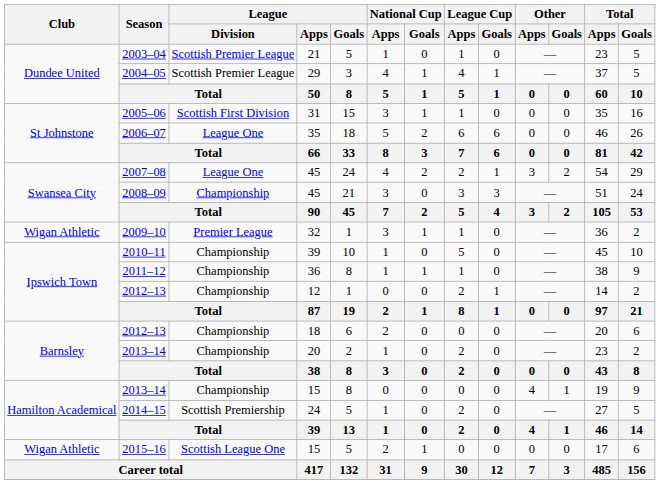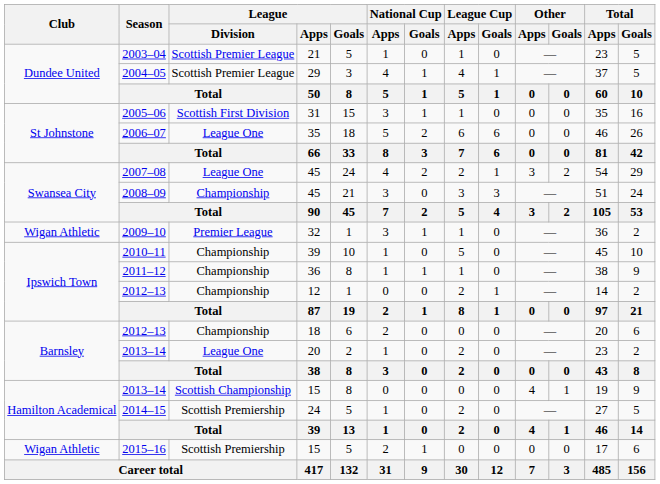 <table class="wikitable" style="text-align: center;">
 <tr>
 <th rowspan="2">Club</th>
 <th rowspan="2">Season</th>
 <th colspan="3">League</th>
 <th colspan="2">National Cup</th>
 <th colspan="2">League Cup</th>
 <th colspan="2">Other</th>
 <th colspan="2">Total</th>
 </tr>
 <tr>
 <th>Division</th>
 <th>Apps</th>
 <th>Goals</th>
 <th>Apps</th>
 <th>Goals</th>
 <th>Apps</th>
 <th>Goals</th>
 <th>Apps</th>
 <th>Goals</th>
 <th>Apps</th>
 <th>Goals</th>
 </tr>
 <tr>
 <td rowspan="3"><a href='#'>Dundee United</a></td>
 <td><a href='#'>2003–04</a></td>
 <td><a href='#'>Scottish Premier League</a></td>
 <td>21</td>
 <td>5</td>
 <td>1</td>
 <td>0</td>
 <td>1</td>
 <td>0</td>
 <td colspan="2">—</td>
 <td>23</td>
 <td>5</td>
 </tr>
 <tr>
 <td><a href='#'>2004–05</a></td>
 <td>Scottish Premier League</td>
 <td>29</td>
 <td>3</td>
 <td>4</td>
 <td>1</td>
 <td>4</td>
 <td>1</td>
 <td colspan="2">—</td>
 <td>37</td>
 <td>5</td>
 </tr>
 <tr>
 <th colspan="2">Total</th>
 <th>50</th>
 <th>8</th>
 <th>5</th>
 <th>1</th>
 <th>5</th>
 <th>1</th>
 <th>0</th>
 <th>0</th>
 <th>60</th>
 <th>10</th>
 </tr>
 <tr>
 <td rowspan="3"><a href='#'>St Johnstone</a></td>
 <td><a href='#'>2005–06</a></td>
 <td><a href='#'>Scottish First Division</a></td>
 <td>31</td>
 <td>15</td>
 <td>3</td>
 <td>1</td>
 <td>1</td>
 <td>0</td>
 <td>0</td>
 <td>0</td>
 <td>35</td>
 <td>16</td>
 </tr>
 <tr>
 <td><a href='#'>2006–07</a></td>
 <td><a href='#'>League One</a></td>
 <td>35</td>
 <td>18</td>
 <td>5</td>
 <td>2</td>
 <td>6</td>
 <td>6</td>
 <td>0</td>
 <td>0</td>
 <td>46</td>
 <td>26</td>
 </tr>
 <tr>
 <th colspan="2">Total</th>
 <th>66</th>
 <th>33</th>
 <th>8</th>
 <th>3</th>
 <th>7</th>
 <th>6</th>
 <th>0</th>
 <th>0</th>
 <th>81</th>
 <th>42</th>
 </tr>
 <tr>
 <td rowspan="3"><a href='#'>Swansea City</a></td>
 <td><a href='#'>2007–08</a></td>
 <td><a href='#'>League One</a></td>
 <td>45</td>
 <td>24</td>
 <td>4</td>
 <td>2</td>
 <td>2</td>
 <td>1</td>
 <td>3</td>
 <td>2</td>
 <td>54</td>
 <td>29</td>
 </tr>
 <tr>
 <td><a href='#'>2008–09</a></td>
 <td><a href='#'>Championship</a></td>
 <td>45</td>
 <td>21</td>
 <td>3</td>
 <td>0</td>
 <td>3</td>
 <td>3</td>
 <td colspan="2">—</td>
 <td>51</td>
 <td>24</td>
 </tr>
 <tr>
 <th colspan="2">Total</th>
 <th>90</th>
 <th>45</th>
 <th>7</th>
 <th>2</th>
 <th>5</th>
 <th>4</th>
 <th>3</th>
 <th>2</th>
 <th>105</th>
 <th>53</th>
 </tr>
 <tr>
 <td><a href='#'>Wigan Athletic</a></td>
 <td><a href='#'>2009–10</a></td>
 <td><a href='#'>Premier League</a></td>
 <td>32</td>
 <td>1</td>
 <td>3</td>
 <td>1</td>
 <td>1</td>
 <td>0</td>
 <td colspan="2">—</td>
 <td>36</td>
 <td>2</td>
 </tr>
 <tr>
 <td rowspan="4"><a href='#'>Ipswich Town</a></td>
 <td><a href='#'>2010–11</a></td>
 <td>Championship</td>
 <td>39</td>
 <td>10</td>
 <td>1</td>
 <td>0</td>
 <td>5</td>
 <td>0</td>
 <td colspan="2">—</td>
 <td>45</td>
 <td>10</td>
 </tr>
 <tr>
 <td><a href='#'>2011–12</a></td>
 <td>Championship</td>
 <td>36</td>
 <td>8</td>
 <td>1</td>
 <td>1</td>
 <td>1</td>
 <td>0</td>
 <td colspan="2">—</td>
 <td>38</td>
 <td>9</td>
 </tr>
 <tr>
 <td><a href='#'>2012–13</a></td>
 <td>Championship</td>
 <td>12</td>
 <td>1</td>
 <td>0</td>
 <td>0</td>
 <td>2</td>
 <td>1</td>
 <td colspan="2">—</td>
 <td>14</td>
 <td>2</td>
 </tr>
 <tr>
 <th colspan="2">Total</th>
 <th>87</th>
 <th>19</th>
 <th>2</th>
 <th>1</th>
 <th>8</th>
 <th>1</th>
 <th>0</th>
 <th>0</th>
 <th>97</th>
 <th>21</th>
 </tr>
 <tr>
 <td rowspan="3"><a href='#'>Barnsley</a></td>
 <td><a href='#'>2012–13</a></td>
 <td>Championship</td>
 <td>18</td>
 <td>6</td>
 <td>2</td>
 <td>0</td>
 <td>0</td>
 <td>0</td>
 <td colspan="2">—</td>
 <td>20</td>
 <td>6</td>
 </tr>
 <tr>
 <td><a href='#'>2013–14</a></td>
-<td>Championship</td>
+<td><a href='#'>League One</a></td>
 <td>20</td>
 <td>2</td>
 <td>1</td>
 <td>0</td>
 <td>2</td>
 <td>0</td>
 <td colspan="2">—</td>
 <td>23</td>
 <td>2</td>
 </tr>
 <tr>
 <th colspan="2">Total</th>
 <th>38</th>
 <th>8</th>
 <th>3</th>
 <th>0</th>
 <th>2</th>
 <th>0</th>
 <th>0</th>
 <th>0</th>
 <th>43</th>
 <th>8</th>
 </tr>
 <tr>
 <td rowspan="3"><a href='#'>Hamilton Academical</a></td>
 <td><a href='#'>2013–14</a></td>
-<td>Championship</td>
+<td><a href='#'>Scottish Championship</a></td>
 <td>15</td>
 <td>8</td>
 <td>0</td>
 <td>0</td>
 <td>0</td>
 <td>0</td>
 <td>4</td>
 <td>1</td>
 <td>19</td>
 <td>9</td>
 </tr>
 <tr>
 <td><a href='#'>2014–15</a></td>
 <td>Scottish Premiership</td>
 <td>24</td>
 <td>5</td>
 <td>1</td>
 <td>0</td>
 <td>2</td>
 <td>0</td>
 <td colspan="2">—</td>
 <td>27</td>
 <td>5</td>
 </tr>
 <tr>
 <th colspan="2">Total</th>
 <th>39</th>
 <th>13</th>
 <th>1</th>
 <th>0</th>
 <th>2</th>
 <th>0</th>
 <th>4</th>
 <th>1</th>
 <th>46</th>
 <th>14</th>
 </tr>
 <tr>
 <td><a href='#'>Wigan Athletic</a></td>
 <td><a href='#'>2015–16</a></td>
-<td><a href='#'>Scottish League One</a></td>
+<td>Scottish Premiership</td>
 <td>15</td>
 <td>5</td>
 <td>2</td>
 <td>1</td>
 <td>0</td>
 <td>0</td>
 <td>0</td>
 <td>0</td>
 <td>17</td>
 <td>6</td>
 </tr>
 <tr>
 <th colspan="3">Career total</th>
 <th>417</th>
 <th>132</th>
 <th>31</th>
 <th>9</th>
 <th>30</th>
 <th>12</th>
 <th>7</th>
 <th>3</th>
 <th>485</th>
 <th>156</th>
 </tr>
 </table>
